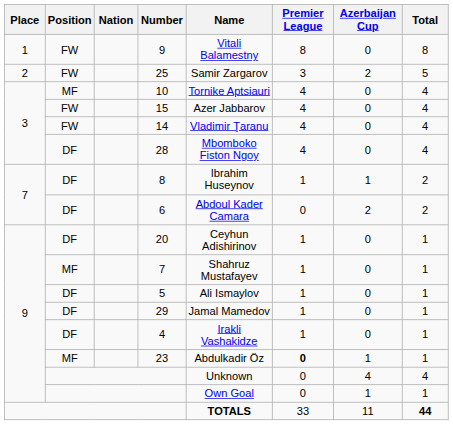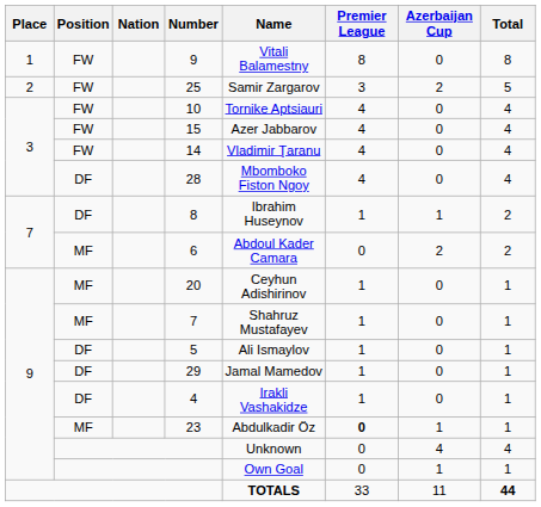 <table class="wikitable" style="font-size: 95%; text-align: center;">
 <tr>
 <th width=60>Place</th>
 <th width=60>Position</th>
 <th width=60>Nation</th>
 <th width=60>Number</th>
 <th width=150>Name</th>
 <th width=100><a href='#'>Premier League</a></th>
 <th width=100><a href='#'>Azerbaijan Cup</a></th>
 <th width=80>Total</th>
 </tr>
 <tr>
 <td>1</td>
 <td>FW</td>
 <td></td>
 <td>9</td>
 <td><a href='#'>Vitali Balamestny</a></td>
 <td>8</td>
 <td>0</td>
 <td>8</td>
 </tr>
 <tr>
 <td>2</td>
 <td>FW</td>
 <td></td>
 <td>25</td>
 <td>Samir Zargarov</td>
 <td>3</td>
 <td>2</td>
 <td>5</td>
 </tr>
 <tr>
 <td rowspan="4">3</td>
-<td>MF</td>
+<td>FW</td>
 <td></td>
 <td>10</td>
 <td><a href='#'>Tornike Aptsiauri</a></td>
 <td>4</td>
 <td>0</td>
 <td>4</td>
 </tr>
 <tr>
 <td>FW</td>
 <td></td>
 <td>15</td>
 <td>Azer Jabbarov</td>
 <td>4</td>
 <td>0</td>
 <td>4</td>
 </tr>
 <tr>
 <td>FW</td>
 <td></td>
 <td>14</td>
 <td><a href='#'>Vladimir Ţaranu</a></td>
 <td>4</td>
 <td>0</td>
 <td>4</td>
 </tr>
 <tr>
 <td>DF</td>
 <td></td>
 <td>28</td>
 <td><a href='#'>Mbomboko Fiston Ngoy</a></td>
 <td>4</td>
 <td>0</td>
 <td>4</td>
 </tr>
 <tr>
 <td rowspan="2">7</td>
 <td>DF</td>
 <td></td>
 <td>8</td>
 <td>Ibrahim Huseynov</td>
 <td>1</td>
 <td>1</td>
 <td>2</td>
 </tr>
 <tr>
-<td>DF</td>
+<td>MF</td>
 <td></td>
 <td>6</td>
 <td><a href='#'>Abdoul Kader Camara</a></td>
 <td>0</td>
 <td>2</td>
 <td>2</td>
 </tr>
 <tr>
 <td rowspan="8">9</td>
-<td>DF</td>
+<td>MF</td>
 <td></td>
 <td>20</td>
 <td>Ceyhun Adishirinov</td>
 <td>1</td>
 <td>0</td>
 <td>1</td>
 </tr>
 <tr>
 <td>MF</td>
 <td></td>
 <td>7</td>
 <td>Shahruz Mustafayev</td>
 <td>1</td>
 <td>0</td>
 <td>1</td>
 </tr>
 <tr>
 <td>DF</td>
 <td></td>
 <td>5</td>
 <td>Ali Ismaylov</td>
 <td>1</td>
 <td>0</td>
 <td>1</td>
 </tr>
 <tr>
 <td>DF</td>
 <td></td>
 <td>29</td>
 <td>Jamal Mamedov</td>
 <td>1</td>
 <td>0</td>
 <td>1</td>
 </tr>
 <tr>
 <td>DF</td>
 <td></td>
 <td>4</td>
 <td><a href='#'>Irakli Vashakidze</a></td>
 <td>1</td>
 <td>0</td>
 <td>1</td>
 </tr>
 <tr>
 <td>MF</td>
 <td></td>
 <td>23</td>
 <td>Abdulkadir Öz</td>
 <td><strong>0</strong></td>
 <td>1</td>
 <td>1</td>
 </tr>
 <tr>
 <td colspan="3"></td>
 <td>Unknown</td>
 <td>0</td>
 <td>4</td>
 <td>4</td>
 </tr>
 <tr>
 <td colspan="3"></td>
 <td><a href='#'>Own Goal</a></td>
 <td>0</td>
 <td>1</td>
 <td>1</td>
 </tr>
 <tr>
 <td colspan="4"></td>
 <td><strong>TOTALS</strong></td>
 <td>33</td>
 <td>11</td>
 <td><strong>44</strong></td>
 </tr>
 </table>
